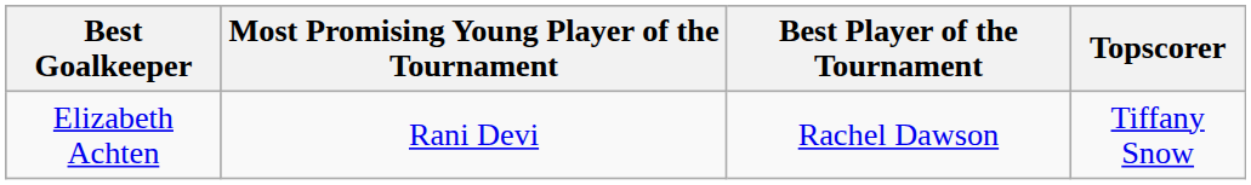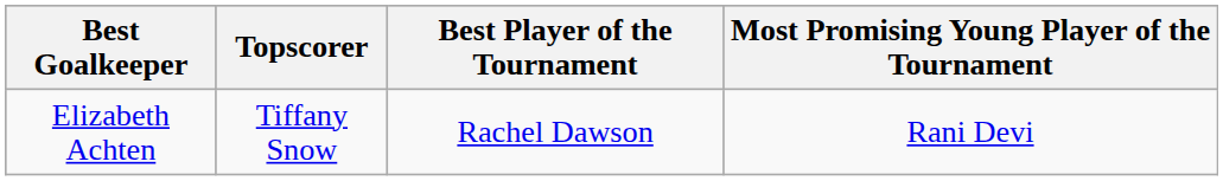 <table class=wikitable style="margin:auto; text-align:center">
 <tr>
 <th>Best Goalkeeper</th>
+<th>Topscorer</th>
+<th>Best Player of the Tournament</th>
 <th>Most Promising Young Player of the Tournament</th>
-<th>Best Player of the Tournament</th>
-<th>Topscorer</th>
 </tr>
 <tr>
 <td> <a href='#'>Elizabeth Achten</a></td>
+<td> <a href='#'>Tiffany Snow</a></td>
+<td> <a href='#'>Rachel Dawson</a></td>
 <td> <a href='#'>Rani Devi</a></td>
-<td> <a href='#'>Rachel Dawson</a></td>
-<td> <a href='#'>Tiffany Snow</a></td>
 </tr>
 </table>
